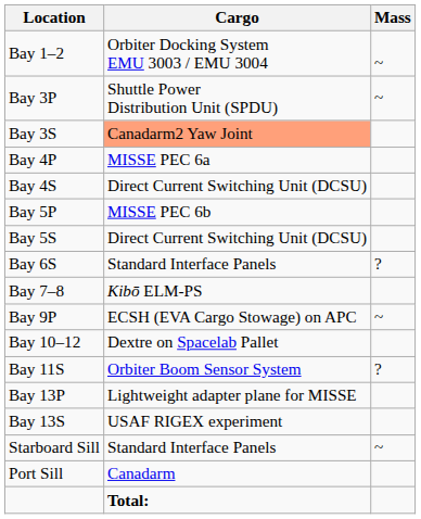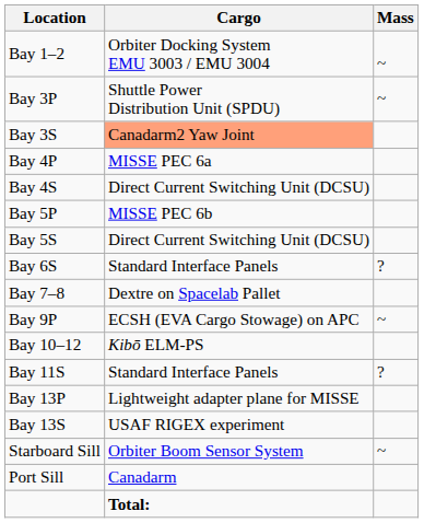 <table class="wikitable">
 <tr>
 <th>Location</th>
 <th>Cargo</th>
 <th>Mass</th>
 </tr>
 <tr>
 <td>Bay 1–2</td>
 <td>Orbiter Docking System <br> <a href='#'>EMU</a> 3003 / EMU 3004</td>
 <td> <br> ~</td>
 </tr>
 <tr>
 <td>Bay 3P</td>
 <td>Shuttle Power <br> Distribution Unit (SPDU)</td>
 <td>~</td>
 </tr>
 <tr>
 <td>Bay 3S</td>
 <td style="background: lightsalmon;">Canadarm2 Yaw Joint</td>
 <td></td>
 </tr>
 <tr>
 <td>Bay 4P</td>
 <td><a href='#'>MISSE</a> PEC 6a</td>
 <td></td>
 </tr>
 <tr>
 <td>Bay 4S</td>
 <td>Direct Current Switching Unit (DCSU)</td>
 <td></td>
 </tr>
 <tr>
 <td>Bay 5P</td>
 <td><a href='#'>MISSE</a> PEC 6b</td>
 <td></td>
 </tr>
 <tr>
 <td>Bay 5S</td>
 <td>Direct Current Switching Unit (DCSU)</td>
 <td></td>
 </tr>
 <tr>
 <td>Bay 6S</td>
 <td>Standard Interface Panels</td>
 <td>?</td>
 </tr>
 <tr>
 <td>Bay 7–8</td>
-<td><em>Kibō</em> ELM-PS</td>
+<td>Dextre on <a href='#'>Spacelab</a> Pallet</td>
 <td></td>
 </tr>
 <tr>
 <td>Bay 9P</td>
 <td>ECSH (EVA Cargo Stowage) on APC</td>
 <td>~</td>
 </tr>
 <tr>
 <td>Bay 10–12</td>
-<td>Dextre on <a href='#'>Spacelab</a> Pallet</td>
+<td><em>Kibō</em> ELM-PS</td>
 <td></td>
 </tr>
 <tr>
 <td>Bay 11S</td>
-<td><a href='#'>Orbiter Boom Sensor System</a></td>
+<td>Standard Interface Panels</td>
 <td>?</td>
 </tr>
 <tr>
 <td>Bay 13P</td>
 <td>Lightweight adapter plane for MISSE</td>
 <td></td>
 </tr>
 <tr>
 <td>Bay 13S</td>
 <td>USAF RIGEX experiment</td>
 <td></td>
 </tr>
 <tr>
 <td>Starboard Sill</td>
-<td>Standard Interface Panels</td>
+<td><a href='#'>Orbiter Boom Sensor System</a></td>
 <td>~</td>
 </tr>
 <tr>
 <td>Port Sill</td>
 <td><a href='#'>Canadarm</a></td>
 <td></td>
 </tr>
 <tr>
 <td></td>
 <td><strong>Total:</strong></td>
 <td><strong></strong></td>
 </tr>
 </table>
